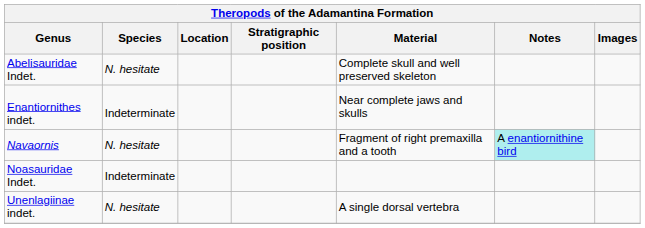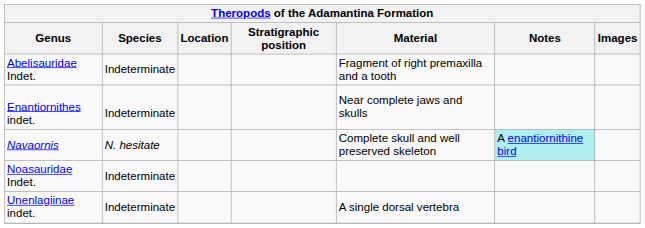 <table class="wikitable" align="center" width="100%">
 <tr>
 <th colspan="7" align="center"><strong><a href='#'>Theropods</a> of the Adamantina Formation</strong></th>
 </tr>
 <tr>
 <th>Genus</th>
 <th>Species</th>
 <th>Location</th>
 <th>Stratigraphic position</th>
 <th>Material</th>
 <th>Notes</th>
 <th>Images</th>
 </tr>
 <tr>
 <td><a href='#'>Abelisauridae</a> Indet.</td>
-<td><em>N.  hesitate</em></td>
+<td>Indeterminate</td>
 <td></td>
 <td></td>
-<td>Complete skull and well preserved skeleton</td>
+<td>Fragment of right premaxilla and a tooth</td>
 <td></td>
 <td></td>
 </tr>
 <tr>
 <td><br><a href='#'>Enantiornithes</a> indet.</td>
 <td><br>Indeterminate</td>
 <td></td>
 <td></td>
 <td>Near complete jaws and skulls</td>
 <td></td>
 </tr>
 <tr>
 <td><em><a href='#'>Navaornis</a></em></td>
 <td><em>N.  hesitate</em></td>
 <td></td>
 <td></td>
-<td>Fragment of right premaxilla and a tooth</td>
+<td>Complete skull and well preserved skeleton</td>
 <td style="background: paleturquoise;">A <a href='#'>enantiornithine</a> <a href='#'>bird</a></td>
 <td></td>
 </tr>
 <tr>
 <td><a href='#'>Noasauridae</a> Indet.</td>
 <td>Indeterminate</td>
 <td></td>
 <td></td>
 <td></td>
 <td></td>
 <td></td>
 </tr>
 <tr>
 <td><a href='#'>Unenlagiinae</a> indet.</td>
-<td><em>N.  hesitate</em></td>
+<td>Indeterminate</td>
 <td></td>
 <td></td>
 <td>A single dorsal vertebra</td>
 <td></td>
 <td></td>
 </tr>
 <tr>
 </tr>
 </table>
